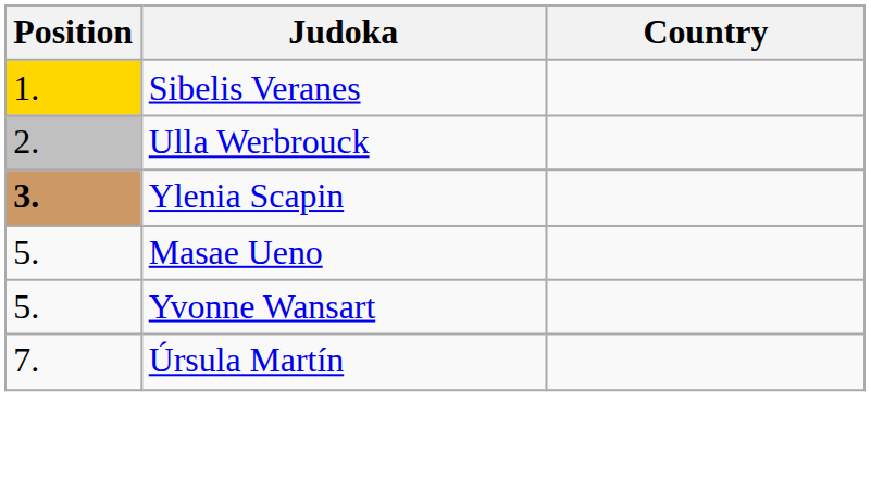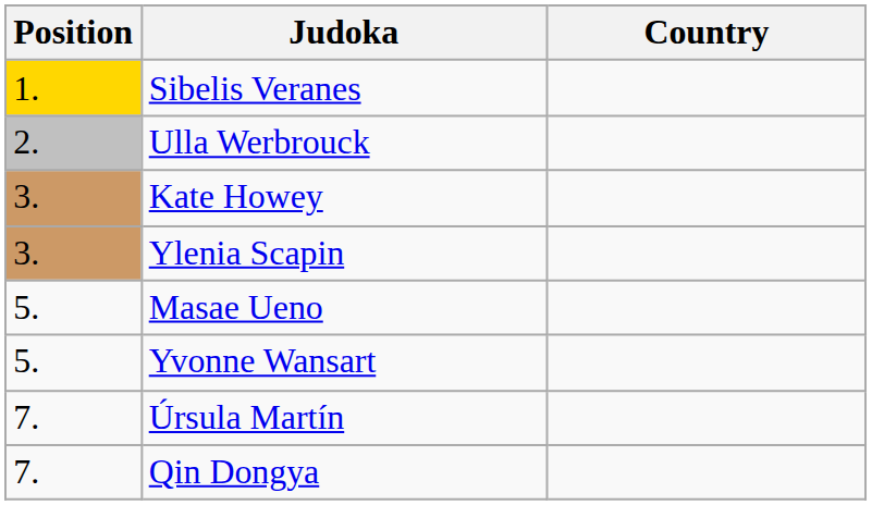 <table class=wikitable>
 <tr>
 <th>Position</th>
 <th width=180>Judoka</th>
 <th width=140>Country</th>
 </tr>
 <tr>
 <td bgcolor=gold>1.</td>
 <td><a href='#'>Sibelis Veranes</a></td>
 <td></td>
 </tr>
 <tr>
 <td bgcolor=silver>2.</td>
 <td><a href='#'>Ulla Werbrouck</a></td>
 <td></td>
 </tr>
 <tr>
-<td bgcolor=CC9966><strong>3.</strong></td>
+<td bgcolor=CC9966>3.</td>
+<td><a href='#'>Kate Howey</a></td>
+<td></td>
+</tr>
+<tr>
+<td bgcolor=CC9966>3.</td>
 <td><a href='#'>Ylenia Scapin</a></td>
 <td></td>
 </tr>
 <tr>
 <td>5.</td>
 <td><a href='#'>Masae Ueno</a></td>
 <td></td>
 </tr>
 <tr>
 <td>5.</td>
 <td><a href='#'>Yvonne Wansart</a></td>
 <td></td>
 </tr>
 <tr>
 <td>7.</td>
 <td><a href='#'>Úrsula Martín</a></td>
 <td></td>
 </tr>
+<tr>
+<td>7.</td>
+<td><a href='#'>Qin Dongya</a></td>
+<td></td>
+</tr>
 </table>
